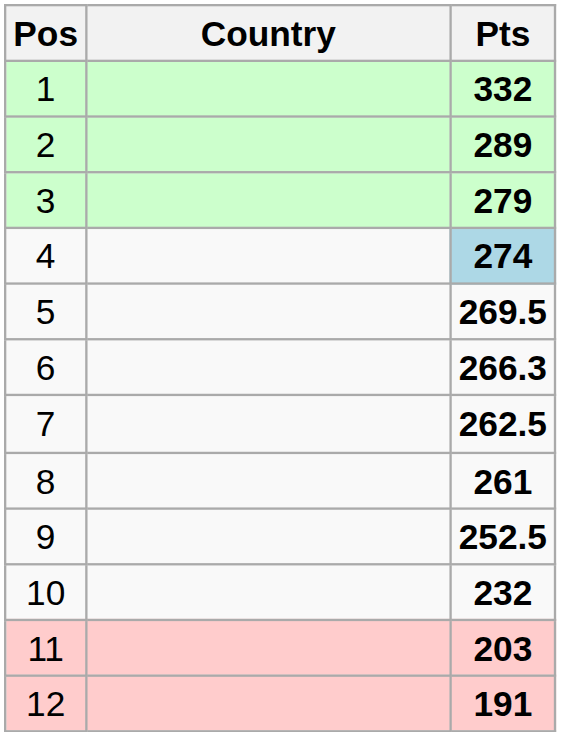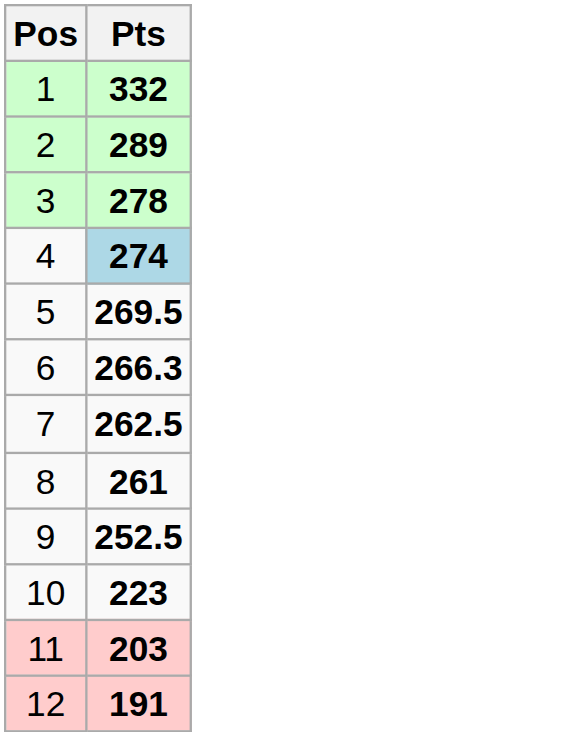 <table class="wikitable" style="text-align: center; font-size:95%">
 <tr>
 <th width="25">Pos</th>
-<th width="150">Country</th>
 <th width="25">Pts</th>
 </tr>
 <tr bgcolor=ccffcc>
 <td>1</td>
-<td align="left"></td>
 <td><strong>332</strong></td>
 </tr>
 <tr bgcolor=ccffcc>
 <td>2</td>
-<td align="left"></td>
 <td><strong>289</strong></td>
 </tr>
 <tr bgcolor=ccffcc>
 <td>3</td>
-<td align="left"></td>
-<td><strong>279</strong></td>
+<td><strong>278</strong></td>
 </tr>
 <tr>
 <td>4</td>
-<td align="left"></td>
 <td style="background: lightblue;"><strong>274</strong></td>
 </tr>
 <tr>
 <td>5</td>
-<td align="left"></td>
 <td><strong>269.5</strong></td>
 </tr>
 <tr>
 <td>6</td>
-<td align="left"></td>
 <td><strong>266.3</strong></td>
 </tr>
 <tr>
 <td>7</td>
-<td align="left"></td>
 <td><strong>262.5</strong></td>
 </tr>
 <tr>
 <td>8</td>
-<td align="left"></td>
 <td><strong>261</strong></td>
 </tr>
 <tr>
 <td>9</td>
-<td align="left"></td>
 <td><strong>252.5</strong></td>
 </tr>
 <tr>
 <td>10</td>
-<td align="left"></td>
-<td><strong>232</strong></td>
+<td><strong>223</strong></td>
 </tr>
 <tr bgcolor=ffcccc>
 <td>11</td>
-<td align="left"></td>
 <td><strong>203</strong></td>
 </tr>
 <tr bgcolor=ffcccc>
 <td>12</td>
-<td align="left"></td>
 <td><strong>191</strong></td>
 </tr>
 </table>
